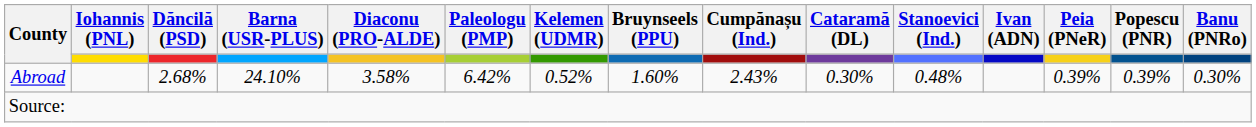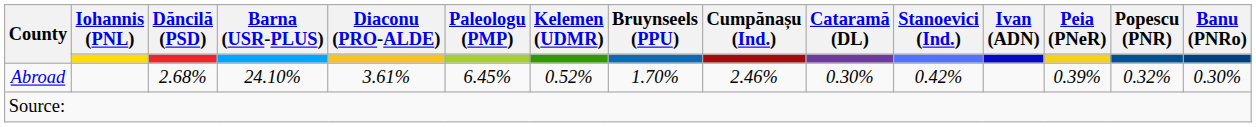 <table class="wikitable sortable" style="text-align:center;">
 <tr>
 <th rowspan="2">County</th>
 <th><a href='#'>Iohannis</a><br>(<a href='#'>PNL</a>)</th>
 <th><a href='#'>Dăncilă</a><br>(<a href='#'>PSD</a>)</th>
 <th><a href='#'>Barna</a><br>(<a href='#'>USR</a>-<a href='#'>PLUS</a>)</th>
 <th><a href='#'>Diaconu</a><br>(<a href='#'>PRO</a>-<a href='#'>ALDE</a>)</th>
 <th><a href='#'>Paleologu</a><br>(<a href='#'>PMP</a>)</th>
 <th><a href='#'>Kelemen</a><br>(<a href='#'>UDMR</a>)</th>
 <th>Bruynseels<br>(<a href='#'>PPU</a>)</th>
 <th>Cumpănașu<br>(<a href='#'>Ind.</a>)</th>
 <th><a href='#'>Cataramă</a><br>(DL)</th>
 <th><a href='#'>Stanoevici</a><br>(<a href='#'>Ind.</a>)</th>
 <th><a href='#'>Ivan</a><br>(ADN)</th>
 <th><a href='#'>Peia</a><br>(PNeR)</th>
 <th>Popescu<br>(PNR)</th>
 <th><a href='#'>Banu</a><br>(PNRo)</th>
 </tr>
 <tr>
 <th style="background:#fd0;"></th>
 <th style="background:#ed262b;"></th>
 <th style="background:#00a6ff;"></th>
 <th style="background:#f5c322;"></th>
 <th style="background:#a7cf35;"></th>
 <th style="background:#390;"></th>
 <th style="background:#0e6bb3;"></th>
 <th style="background:#a10d0d;"></th>
 <th style="background:#6e3a9c;"></th>
 <th style="background:#5271ff;"></th>
 <th style="background:#0508c5;"></th>
 <th style="background:#f7d118;"></th>
 <th style="background:#02528f;"></th>
 <th style="background:#00427f;"></th>
 </tr>
 <tr>
 <td><em><a href='#'>Abroad</a></em></td>
 <td></td>
 <td><em>2.68%</em></td>
 <td><em>24.10%</em></td>
-<td><em>3.58%</em></td>
-<td><em>6.42%</em></td>
+<td><em>3.61%</em></td>
+<td><em>6.45%</em></td>
 <td><em>0.52%</em></td>
-<td><em>1.60%</em></td>
-<td><em>2.43%</em></td>
+<td><em>1.70%</em></td>
+<td><em>2.46%</em></td>
 <td><em>0.30%</em></td>
-<td><em>0.48%</em></td>
+<td><em>0.42%</em></td>
 <td></td>
 <td><em>0.39%</em></td>
-<td><em>0.39%</em></td>
+<td><em>0.32%</em></td>
 <td><em>0.30%</em></td>
 </tr>
 <tr class=sortbottom>
 <td align=left colspan=15>Source: </td>
 </tr>
 </table>
